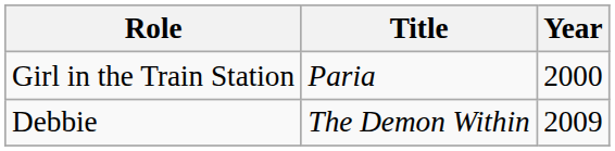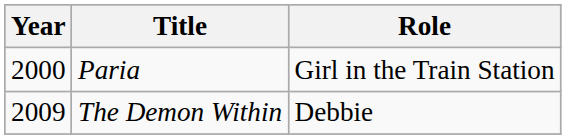 <table class="wikitable sortable">
 <tr>
+<th>Year</th>
+<th>Title</th>
 <th>Role</th>
-<th>Title</th>
-<th>Year</th>
 </tr>
 <tr>
+<td>2000</td>
+<td><em>Paria</em></td>
 <td>Girl in the Train Station</td>
-<td><em>Paria</em></td>
-<td>2000</td>
 </tr>
 <tr>
+<td>2009</td>
+<td><em>The Demon Within</em></td>
 <td>Debbie</td>
-<td><em>The Demon Within</em></td>
-<td>2009</td>
 </tr>
 </table>
